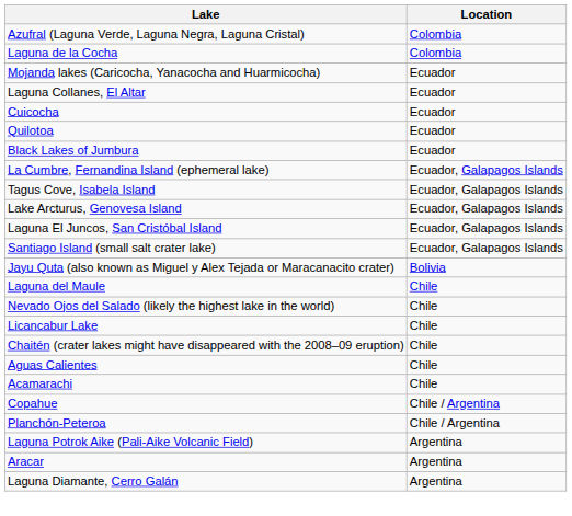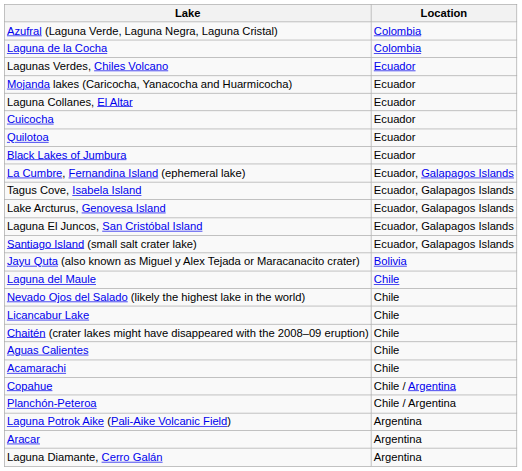 <table class="wikitable">
 <tr>
 <th>Lake</th>
 <th>Location</th>
 </tr>
 <tr>
 <td><a href='#'>Azufral</a> (Laguna Verde, Laguna Negra, Laguna Cristal)</td>
 <td><a href='#'>Colombia</a></td>
 </tr>
 <tr>
 <td><a href='#'>Laguna de la Cocha</a></td>
 <td><a href='#'>Colombia</a></td>
+</tr>
+<tr>
+<td>Lagunas Verdes, <a href='#'>Chiles Volcano</a></td>
+<td><a href='#'>Ecuador</a></td>
 </tr>
 <tr>
 <td><a href='#'>Mojanda</a> lakes (Caricocha, Yanacocha and Huarmicocha)</td>
 <td>Ecuador</td>
 </tr>
 <tr>
 <td>Laguna Collanes, <a href='#'>El Altar</a></td>
 <td>Ecuador</td>
 </tr>
 <tr>
 <td><a href='#'>Cuicocha</a></td>
 <td>Ecuador</td>
 </tr>
 <tr>
 <td><a href='#'>Quilotoa</a></td>
 <td>Ecuador</td>
 </tr>
 <tr>
 <td><a href='#'>Black Lakes of Jumbura</a></td>
 <td>Ecuador</td>
 </tr>
 <tr>
 <td><a href='#'>La Cumbre</a>, <a href='#'>Fernandina Island</a> (ephemeral lake)</td>
 <td>Ecuador, <a href='#'>Galapagos Islands</a></td>
 </tr>
 <tr>
 <td>Tagus Cove, <a href='#'>Isabela Island</a></td>
 <td>Ecuador, Galapagos Islands</td>
 </tr>
 <tr>
 <td>Lake Arcturus, <a href='#'>Genovesa Island</a></td>
 <td>Ecuador, Galapagos Islands</td>
 </tr>
 <tr>
 <td>Laguna El Juncos, <a href='#'>San Cristóbal Island</a></td>
 <td>Ecuador, Galapagos Islands</td>
 </tr>
 <tr>
 <td><a href='#'>Santiago Island</a> (small salt crater lake)</td>
 <td>Ecuador, Galapagos Islands</td>
 </tr>
 <tr>
 <td><a href='#'>Jayu Quta</a> (also known as Miguel y Alex Tejada or Maracanacito crater)</td>
 <td><a href='#'>Bolivia</a></td>
 </tr>
 <tr>
 <td><a href='#'>Laguna del Maule</a></td>
 <td><a href='#'>Chile</a></td>
 </tr>
 <tr>
 <td><a href='#'>Nevado Ojos del Salado</a> (likely the highest lake in the world)</td>
 <td>Chile</td>
 </tr>
 <tr>
 <td><a href='#'>Licancabur Lake</a></td>
 <td>Chile</td>
 </tr>
 <tr>
 <td><a href='#'>Chaitén</a> (crater lakes might have disappeared with the 2008–09 eruption)</td>
 <td>Chile</td>
 </tr>
 <tr>
 <td><a href='#'>Aguas Calientes</a></td>
 <td>Chile</td>
 </tr>
 <tr>
 <td><a href='#'>Acamarachi</a></td>
 <td>Chile</td>
 </tr>
 <tr>
 <td><a href='#'>Copahue</a></td>
 <td>Chile / <a href='#'>Argentina</a></td>
 </tr>
 <tr>
 <td><a href='#'>Planchón-Peteroa</a></td>
 <td>Chile / Argentina</td>
 </tr>
 <tr>
 <td><a href='#'>Laguna Potrok Aike</a> (<a href='#'>Pali-Aike Volcanic Field</a>)</td>
 <td>Argentina</td>
 </tr>
 <tr>
 <td><a href='#'>Aracar</a></td>
 <td>Argentina</td>
 </tr>
 <tr>
 <td>Laguna Diamante, <a href='#'>Cerro Galán</a></td>
 <td>Argentina</td>
 </tr>
 </table>
